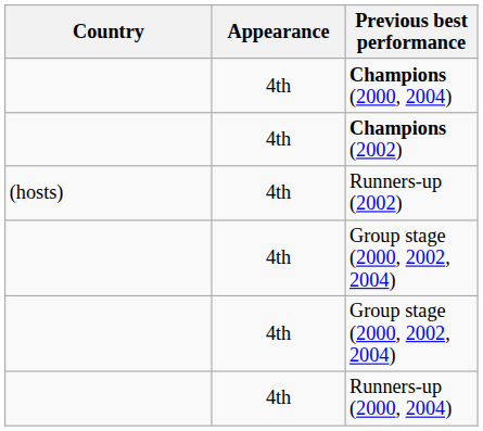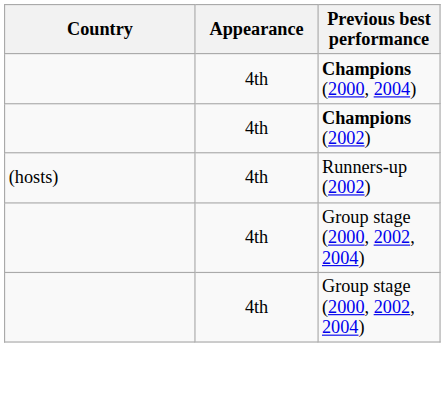 <table class="wikitable sortable" style="text-align:left;">
 <tr>
 <th style="width:160px;">Country</th>
 <th style="width:100px;">Appearance</th>
 <th style="width:100px;">Previous best performance</th>
 </tr>
 <tr>
 <td></td>
 <td align="center">4th</td>
 <td><strong>Champions</strong> (<a href='#'>2000</a>, <a href='#'>2004</a>)</td>
 </tr>
 <tr>
 <td></td>
 <td align="center">4th</td>
 <td><strong>Champions</strong> (<a href='#'>2002</a>)</td>
 </tr>
 <tr>
 <td> (hosts)</td>
 <td align="center">4th</td>
 <td>Runners-up (<a href='#'>2002</a>)</td>
 </tr>
 <tr>
 <td></td>
 <td align="center">4th</td>
 <td>Group stage (<a href='#'>2000</a>, <a href='#'>2002</a>, <a href='#'>2004</a>)</td>
 </tr>
 <tr>
 <td></td>
 <td align="center">4th</td>
 <td>Group stage (<a href='#'>2000</a>, <a href='#'>2002</a>, <a href='#'>2004</a>)</td>
 </tr>
-<tr>
-<td></td>
-<td align="center">4th</td>
-<td>Runners-up (<a href='#'>2000</a>, <a href='#'>2004</a>)</td>
-</tr>
 </table>
